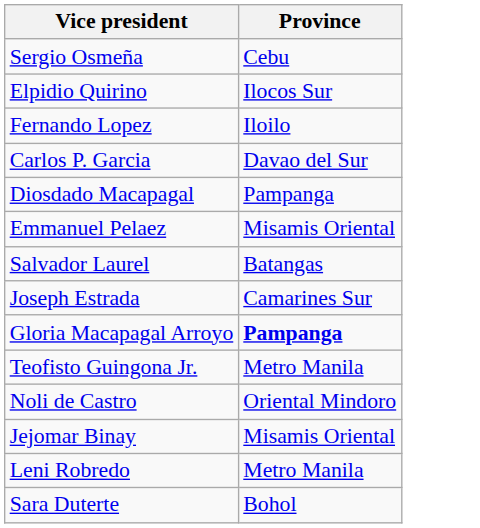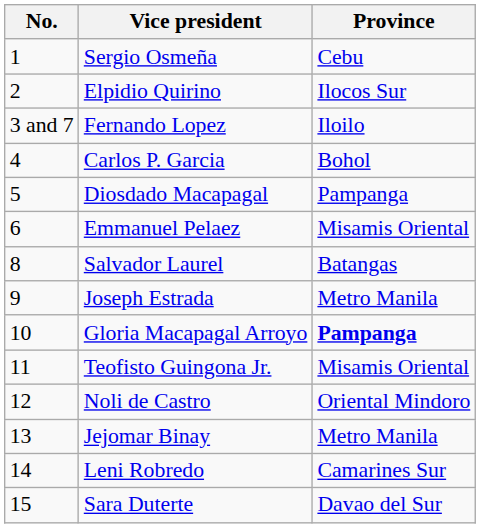 <table class="wikitable sortable">
 <tr>
+<th><abbr>No.</abbr></th>
 <th>Vice president</th>
 <th>Province</th>
 </tr>
 <tr>
+<td>1</td>
 <td><a href='#'>Sergio Osmeña</a></td>
 <td><a href='#'>Cebu</a></td>
 </tr>
 <tr>
+<td>2</td>
 <td><a href='#'>Elpidio Quirino</a></td>
 <td><a href='#'>Ilocos Sur</a></td>
 </tr>
 <tr>
+<td>3 and 7</td>
 <td><a href='#'>Fernando Lopez</a></td>
 <td><a href='#'>Iloilo</a></td>
 </tr>
 <tr>
+<td>4</td>
 <td><a href='#'>Carlos P. Garcia</a></td>
-<td><a href='#'>Davao del Sur</a></td>
+<td><a href='#'>Bohol</a></td>
 </tr>
 <tr>
+<td>5</td>
 <td><a href='#'>Diosdado Macapagal</a></td>
 <td><a href='#'>Pampanga</a></td>
 </tr>
 <tr>
+<td>6</td>
 <td><a href='#'>Emmanuel Pelaez</a></td>
 <td><a href='#'>Misamis Oriental</a></td>
 </tr>
 <tr>
+<td>8</td>
 <td><a href='#'>Salvador Laurel</a></td>
 <td><a href='#'>Batangas</a></td>
 </tr>
 <tr>
+<td>9</td>
 <td><a href='#'>Joseph Estrada</a></td>
-<td><a href='#'>Camarines Sur</a></td>
+<td><a href='#'>Metro Manila</a></td>
 </tr>
 <tr>
+<td>10</td>
 <td><a href='#'>Gloria Macapagal Arroyo</a></td>
 <td><strong><a href='#'>Pampanga</a></strong></td>
 </tr>
 <tr>
+<td>11</td>
 <td><a href='#'>Teofisto Guingona Jr.</a></td>
-<td><a href='#'>Metro Manila</a></td>
+<td><a href='#'>Misamis Oriental</a></td>
 </tr>
 <tr>
+<td>12</td>
 <td><a href='#'>Noli de Castro</a></td>
 <td><a href='#'>Oriental Mindoro</a></td>
 </tr>
 <tr>
+<td>13</td>
 <td><a href='#'>Jejomar Binay</a></td>
-<td><a href='#'>Misamis Oriental</a></td>
-</tr>
-<tr>
-<td><a href='#'>Leni Robredo</a></td>
 <td><a href='#'>Metro Manila</a></td>
 </tr>
 <tr>
+<td>14</td>
+<td><a href='#'>Leni Robredo</a></td>
+<td><a href='#'>Camarines Sur</a></td>
+</tr>
+<tr>
+<td>15</td>
 <td><a href='#'>Sara Duterte</a></td>
-<td><a href='#'>Bohol</a></td>
+<td><a href='#'>Davao del Sur</a></td>
 </tr>
 </table>
